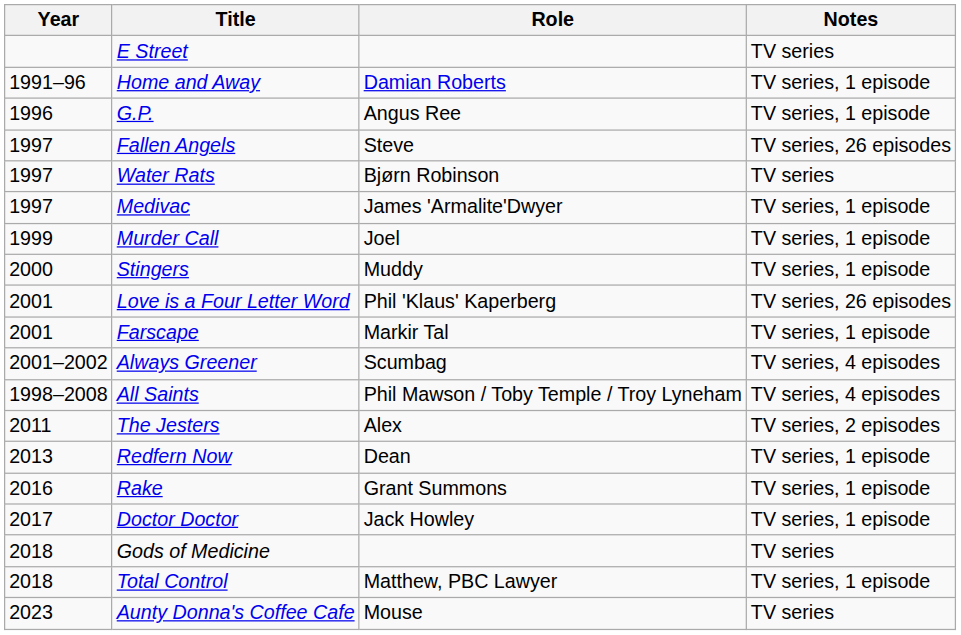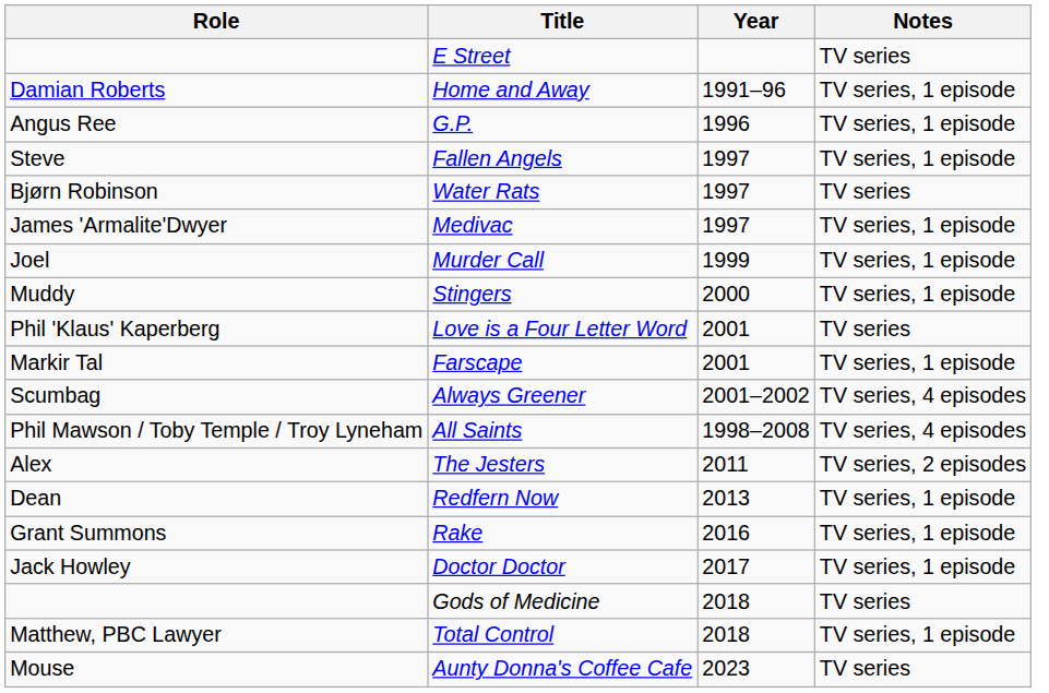 <table class="wikitable">
 <tr>
+<th>Role</th>
+<th>Title</th>
 <th>Year</th>
-<th>Title</th>
-<th>Role</th>
 <th>Notes</th>
 </tr>
 <tr>
 <td></td>
 <td><em><a href='#'>E Street</a></em></td>
 <td></td>
 <td>TV series</td>
 </tr>
 <tr>
+<td><a href='#'>Damian Roberts</a></td>
+<td><em><a href='#'>Home and Away</a></em></td>
 <td>1991–96</td>
-<td><em><a href='#'>Home and Away</a></em></td>
-<td><a href='#'>Damian Roberts</a></td>
 <td>TV series, 1 episode</td>
 </tr>
 <tr>
+<td>Angus Ree</td>
+<td><em><a href='#'>G.P.</a></em></td>
 <td>1996</td>
-<td><em><a href='#'>G.P.</a></em></td>
-<td>Angus Ree</td>
 <td>TV series, 1 episode</td>
 </tr>
 <tr>
+<td>Steve</td>
+<td><em><a href='#'>Fallen Angels</a></em></td>
 <td>1997</td>
-<td><em><a href='#'>Fallen Angels</a></em></td>
-<td>Steve</td>
-<td>TV series, 26 episodes</td>
+<td>TV series, 1 episode</td>
 </tr>
 <tr>
+<td>Bjørn Robinson</td>
+<td><em><a href='#'>Water Rats</a></em></td>
 <td>1997</td>
-<td><em><a href='#'>Water Rats</a></em></td>
-<td>Bjørn Robinson</td>
 <td>TV series</td>
 </tr>
 <tr>
+<td>James 'Armalite'Dwyer</td>
+<td><em><a href='#'>Medivac</a></em></td>
 <td>1997</td>
-<td><em><a href='#'>Medivac</a></em></td>
-<td>James 'Armalite'Dwyer</td>
 <td>TV series, 1 episode</td>
 </tr>
 <tr>
+<td>Joel</td>
+<td><em><a href='#'>Murder Call</a></em></td>
 <td>1999</td>
-<td><em><a href='#'>Murder Call</a></em></td>
-<td>Joel</td>
 <td>TV series, 1 episode</td>
 </tr>
 <tr>
+<td>Muddy</td>
+<td><em><a href='#'>Stingers</a></em></td>
 <td>2000</td>
-<td><em><a href='#'>Stingers</a></em></td>
-<td>Muddy</td>
 <td>TV series, 1 episode</td>
 </tr>
 <tr>
+<td>Phil 'Klaus' Kaperberg</td>
+<td><em><a href='#'>Love is a Four Letter Word</a></em></td>
 <td>2001</td>
-<td><em><a href='#'>Love is a Four Letter Word</a></em></td>
-<td>Phil 'Klaus' Kaperberg</td>
-<td>TV series, 26 episodes</td>
+<td>TV series</td>
 </tr>
 <tr>
+<td>Markir Tal</td>
+<td><em><a href='#'>Farscape</a></em></td>
 <td>2001</td>
-<td><em><a href='#'>Farscape</a></em></td>
-<td>Markir Tal</td>
 <td>TV series, 1 episode</td>
 </tr>
 <tr>
+<td>Scumbag</td>
+<td><em><a href='#'>Always Greener</a></em></td>
 <td>2001–2002</td>
-<td><em><a href='#'>Always Greener</a></em></td>
-<td>Scumbag</td>
 <td>TV series, 4 episodes</td>
 </tr>
 <tr>
+<td>Phil Mawson / Toby Temple / Troy Lyneham</td>
+<td><em><a href='#'>All Saints</a></em></td>
 <td>1998–2008</td>
-<td><em><a href='#'>All Saints</a></em></td>
-<td>Phil Mawson / Toby Temple / Troy Lyneham</td>
 <td>TV series, 4 episodes</td>
 </tr>
 <tr>
+<td>Alex</td>
+<td><em><a href='#'>The Jesters</a></em></td>
 <td>2011</td>
-<td><em><a href='#'>The Jesters</a></em></td>
-<td>Alex</td>
 <td>TV series, 2 episodes</td>
 </tr>
 <tr>
+<td>Dean</td>
+<td><em><a href='#'>Redfern Now</a></em></td>
 <td>2013</td>
-<td><em><a href='#'>Redfern Now</a></em></td>
-<td>Dean</td>
 <td>TV series, 1 episode</td>
 </tr>
 <tr>
+<td>Grant Summons</td>
+<td><em><a href='#'>Rake</a></em></td>
 <td>2016</td>
-<td><em><a href='#'>Rake</a></em></td>
-<td>Grant Summons</td>
 <td>TV series, 1 episode</td>
 </tr>
 <tr>
+<td>Jack Howley</td>
+<td><em><a href='#'>Doctor Doctor</a></em></td>
 <td>2017</td>
-<td><em><a href='#'>Doctor Doctor</a></em></td>
-<td>Jack Howley</td>
 <td>TV series, 1 episode</td>
 </tr>
 <tr>
+<td></td>
+<td><em>Gods of Medicine</em></td>
 <td>2018</td>
-<td><em>Gods of Medicine</em></td>
-<td></td>
 <td>TV series</td>
 </tr>
 <tr>
+<td>Matthew, PBC Lawyer</td>
+<td><em><a href='#'>Total Control</a></em></td>
 <td>2018</td>
-<td><em><a href='#'>Total Control</a></em></td>
-<td>Matthew, PBC Lawyer</td>
 <td>TV series, 1 episode</td>
 </tr>
 <tr>
+<td>Mouse</td>
+<td><em><a href='#'>Aunty Donna's Coffee Cafe</a></em></td>
 <td>2023</td>
-<td><em><a href='#'>Aunty Donna's Coffee Cafe</a></em></td>
-<td>Mouse</td>
 <td>TV series</td>
 </tr>
 </table>
